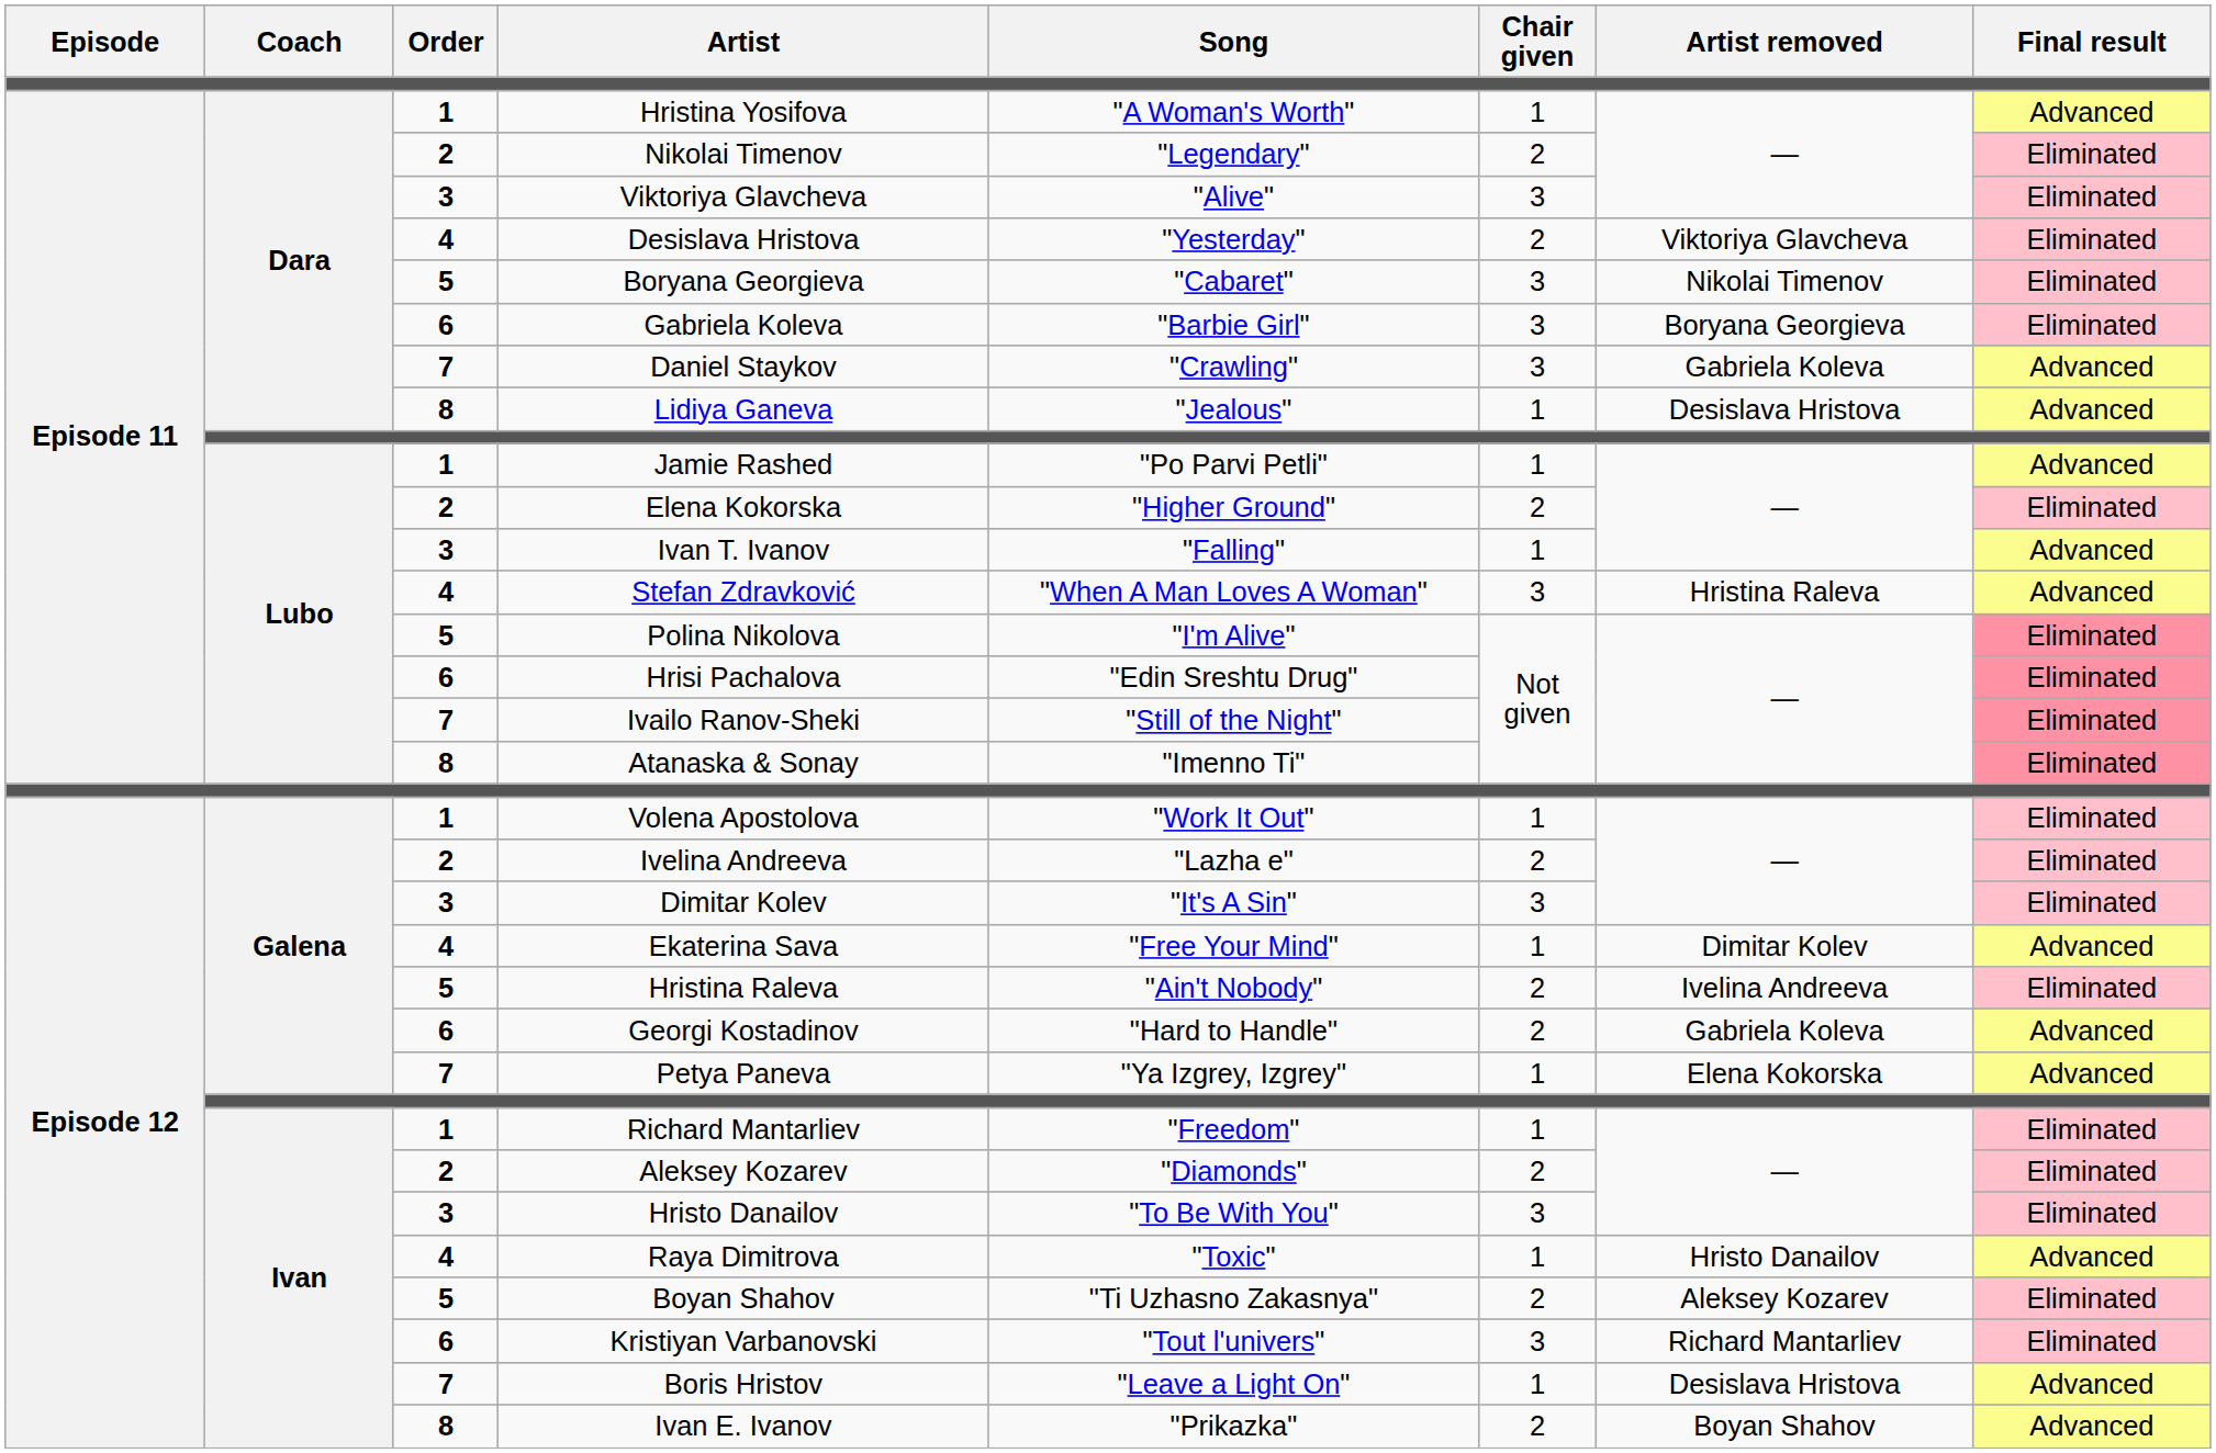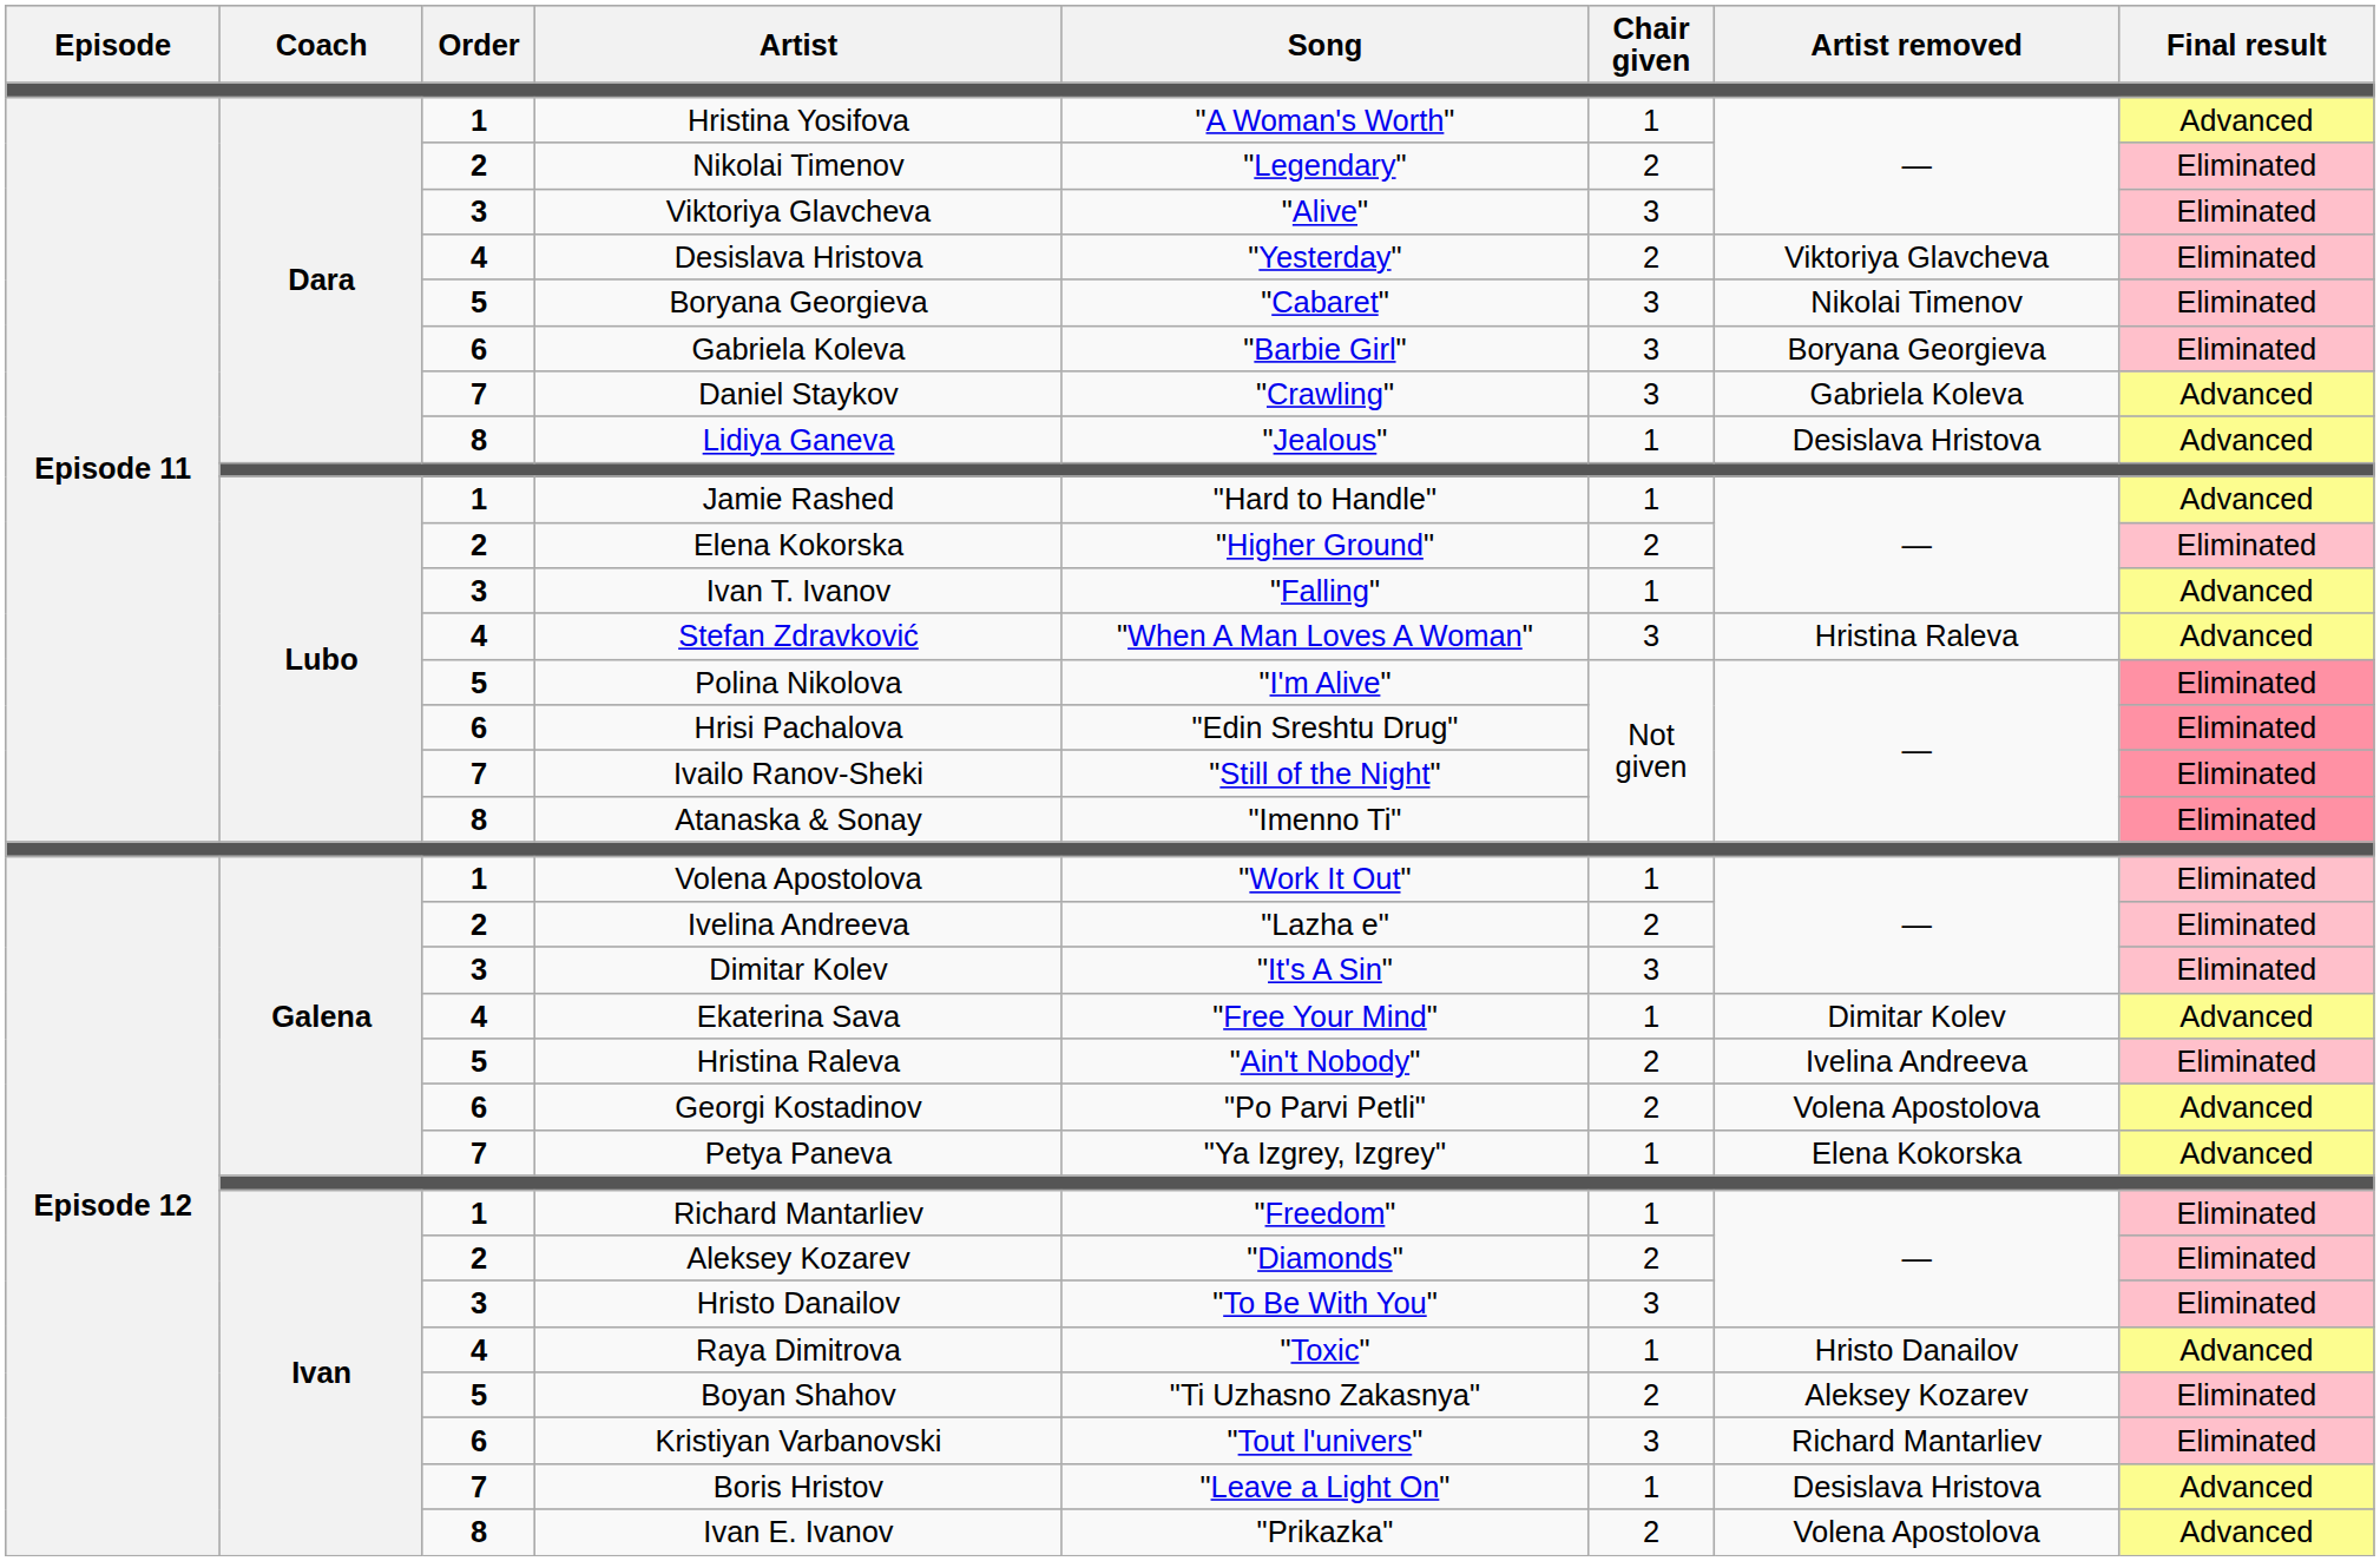 <table class="wikitable" style="text-align:center; line-height:17px; width:100%">
 <tr>
 <th style="width:05%">Episode</th>
 <th style="width:05%">Coach</th>
 <th style="width:01%">Order</th>
 <th style="width:13%">Artist</th>
 <th style="width:13%">Song</th>
 <th style="width:02%">Chair given</th>
 <th style="width:10%">Artist removed</th>
 <th style="width:06%">Final result</th>
 </tr>
 <tr>
 <td colspan="8" style="background:#555"></td>
 </tr>
 <tr>
 <th rowspan="17">Episode 11<br></th>
 <th rowspan="8">Dara</th>
 <td><strong>1</strong></td>
 <td>Hristina Yosifova</td>
 <td>"<a href='#'>A Woman's Worth</a>"</td>
 <td>1</td>
 <td rowspan="3">—</td>
 <td style="background:#FCFD8F">Advanced</td>
 </tr>
 <tr>
 <td><strong>2</strong></td>
 <td>Nikolai Timenov</td>
 <td>"<a href='#'>Legendary</a>"</td>
 <td>2</td>
 <td style="background: pink">Eliminated</td>
 </tr>
 <tr>
 <td><strong>3</strong></td>
 <td>Viktoriya Glavcheva</td>
 <td>"<a href='#'>Alive</a>"</td>
 <td>3</td>
 <td style="background: pink">Eliminated</td>
 </tr>
 <tr>
 <td><strong>4</strong></td>
 <td>Desislava Hristova</td>
 <td>"<a href='#'>Yesterday</a>"</td>
 <td>2</td>
 <td>Viktoriya Glavcheva</td>
 <td style="background: pink">Eliminated</td>
 </tr>
 <tr>
 <td><strong>5</strong></td>
 <td>Boryana Georgieva</td>
 <td>"<a href='#'>Cabaret</a>"</td>
 <td>3</td>
 <td>Nikolai Timenov</td>
 <td style="background: pink">Eliminated</td>
 </tr>
 <tr>
 <td><strong>6</strong></td>
 <td>Gabriela Koleva</td>
 <td>"<a href='#'>Barbie Girl</a>"</td>
 <td>3</td>
 <td>Boryana Georgieva</td>
 <td style="background: pink">Eliminated</td>
 </tr>
 <tr>
 <td><strong>7</strong></td>
 <td>Daniel Staykov</td>
 <td>"<a href='#'>Crawling</a>"</td>
 <td>3</td>
 <td>Gabriela Koleva</td>
 <td style="background:#FCFD8F">Advanced</td>
 </tr>
 <tr>
 <td><strong>8</strong></td>
 <td><a href='#'>Lidiya Ganeva</a></td>
 <td>"<a href='#'>Jealous</a>"</td>
 <td>1</td>
 <td>Desislava Hristova</td>
 <td style="background:#FCFD8F">Advanced</td>
 </tr>
 <tr>
 <td colspan="7" style="background:#555"></td>
 </tr>
 <tr>
 <th rowspan="8">Lubo</th>
 <td><strong>1</strong></td>
 <td>Jamie Rashed</td>
-<td>"Po Parvi Petli"</td>
+<td>"Hard to Handle"</td>
 <td>1</td>
 <td rowspan="3">—</td>
 <td style="background:#FCFD8F">Advanced</td>
 </tr>
 <tr>
 <td><strong>2</strong></td>
 <td>Elena Kokorska</td>
 <td>"<a href='#'>Higher Ground</a>"</td>
 <td>2</td>
 <td style="background: pink">Eliminated</td>
 </tr>
 <tr>
 <td><strong>3</strong></td>
 <td>Ivan T. Ivanov</td>
 <td>"<a href='#'>Falling</a>"</td>
 <td>1</td>
 <td style="background:#FCFD8F">Advanced</td>
 </tr>
 <tr>
 <td><strong>4</strong></td>
 <td><a href='#'>Stefan Zdravković</a></td>
 <td>"<a href='#'>When A Man Loves A Woman</a>"</td>
 <td>3</td>
 <td>Hristina Raleva</td>
 <td style="background:#FCFD8F">Advanced</td>
 </tr>
 <tr>
 <td><strong>5</strong></td>
 <td>Polina Nikolova</td>
 <td>"<a href='#'>I'm Alive</a>"</td>
 <td rowspan="4">Not given</td>
 <td rowspan="4">—</td>
 <td style="background:#FF91A4">Eliminated</td>
 </tr>
 <tr>
 <td><strong>6</strong></td>
 <td>Hrisi Pachalova</td>
 <td>"Edin Sreshtu Drug"</td>
 <td style="background:#FF91A4">Eliminated</td>
 </tr>
 <tr>
 <td><strong>7</strong></td>
 <td>Ivailo Ranov-Sheki</td>
 <td>"<a href='#'>Still of the Night</a>"</td>
 <td style="background:#FF91A4">Eliminated</td>
 </tr>
 <tr>
 <td><strong>8</strong></td>
 <td>Atanaska & Sonay</td>
 <td>"Imenno Ti"</td>
 <td style="background:#FF91A4">Eliminated</td>
 </tr>
 <tr>
 <td colspan="8" style="background:#555"></td>
 </tr>
 <tr>
 <th rowspan="16">Episode 12<br></th>
 <th rowspan="7">Galena</th>
 <td><strong>1</strong></td>
 <td>Volena Apostolova</td>
 <td>"<a href='#'>Work It Out</a>"</td>
 <td>1</td>
 <td rowspan="3">—</td>
 <td style="background: pink">Eliminated</td>
 </tr>
 <tr>
 <td><strong>2</strong></td>
 <td>Ivelina Andreeva</td>
 <td>"Lazha e"</td>
 <td>2</td>
 <td style="background: pink">Eliminated</td>
 </tr>
 <tr>
 <td><strong>3</strong></td>
 <td>Dimitar Kolev</td>
 <td>"<a href='#'>It's A Sin</a>"</td>
 <td>3</td>
 <td style="background: pink">Eliminated</td>
 </tr>
 <tr>
 <td><strong>4</strong></td>
 <td>Ekaterina Sava</td>
 <td>"<a href='#'>Free Your Mind</a>"</td>
 <td>1</td>
 <td>Dimitar Kolev</td>
 <td style="background:#FCFD8F">Advanced</td>
 </tr>
 <tr>
 <td><strong>5</strong></td>
 <td>Hristina Raleva</td>
 <td>"<a href='#'>Ain't Nobody</a>"</td>
 <td>2</td>
 <td>Ivelina Andreeva</td>
 <td style="background: pink">Eliminated</td>
 </tr>
 <tr>
 <td><strong>6</strong></td>
 <td>Georgi Kostadinov</td>
-<td>"Hard to Handle"</td>
+<td>"Po Parvi Petli"</td>
 <td>2</td>
-<td>Gabriela Koleva</td>
+<td>Volena Apostolova</td>
 <td style="background:#FCFD8F">Advanced</td>
 </tr>
 <tr>
 <td><strong>7</strong></td>
 <td>Petya Paneva</td>
 <td>"Ya Izgrey, Izgrey"</td>
 <td>1</td>
 <td>Elena Kokorska</td>
 <td style="background:#FCFD8F">Advanced</td>
 </tr>
 <tr>
 <td colspan="7" style="background:#555"></td>
 </tr>
 <tr>
 <th rowspan="8">Ivan</th>
 <td><strong>1</strong></td>
 <td>Richard Mantarliev</td>
 <td>"<a href='#'>Freedom</a>"</td>
 <td>1</td>
 <td rowspan="3">—</td>
 <td style="background: pink">Eliminated</td>
 </tr>
 <tr>
 <td><strong>2</strong></td>
 <td>Aleksey Kozarev</td>
 <td>"<a href='#'>Diamonds</a>"</td>
 <td>2</td>
 <td style="background: pink">Eliminated</td>
 </tr>
 <tr>
 <td><strong>3</strong></td>
 <td>Hristo Danailov</td>
 <td>"<a href='#'>To Be With You</a>"</td>
 <td>3</td>
 <td style="background: pink">Eliminated</td>
 </tr>
 <tr>
 <td><strong>4</strong></td>
 <td>Raya Dimitrova</td>
 <td>"<a href='#'>Toxic</a>"</td>
 <td>1</td>
 <td>Hristo Danailov</td>
 <td style="background:#FCFD8F">Advanced</td>
 </tr>
 <tr>
 <td><strong>5</strong></td>
 <td>Boyan Shahov</td>
 <td>"Ti Uzhasno Zakasnya"</td>
 <td>2</td>
 <td>Aleksey Kozarev</td>
 <td style="background: pink">Eliminated</td>
 </tr>
 <tr>
 <td><strong>6</strong></td>
 <td>Kristiyan Varbanovski</td>
 <td>"<a href='#'>Tout l'univers</a>"</td>
 <td>3</td>
 <td>Richard Mantarliev</td>
 <td style="background: pink">Eliminated</td>
 </tr>
 <tr>
 <td><strong>7</strong></td>
 <td>Boris Hristov</td>
 <td>"<a href='#'>Leave a Light On</a>"</td>
 <td>1</td>
 <td>Desislava Hristova</td>
 <td style="background:#FCFD8F">Advanced</td>
 </tr>
 <tr>
 <td><strong>8</strong></td>
 <td>Ivan E. Ivanov</td>
 <td>"Prikazka"</td>
 <td>2</td>
-<td>Boyan Shahov</td>
+<td>Volena Apostolova</td>
 <td style="background:#FCFD8F">Advanced</td>
 </tr>
 </table>
